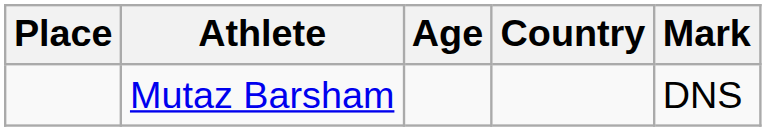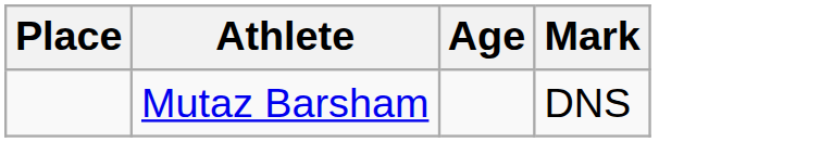 <table class="wikitable mw-datatable sortable">
 <tr>
 <th>Place</th>
 <th>Athlete</th>
 <th>Age</th>
-<th>Country</th>
 <th>Mark</th>
 </tr>
 <tr>
 <td align=center></td>
 <td><a href='#'>Mutaz Barsham</a></td>
 <td></td>
-<td></td>
 <td>DNS</td>
 </tr>
 </table>
